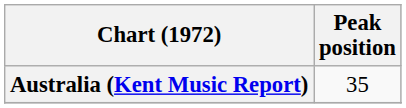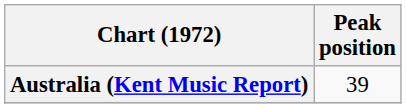 <table class="wikitable sortable plainrowheaders">
 <tr>
 <th>Chart (1972)</th>
 <th>Peak<br>position</th>
 </tr>
 <tr>
 <th scope="row">Australia (<a href='#'>Kent Music Report</a>)</th>
-<td style="text-align:center;">35</td>
+<td style="text-align:center;">39</td>
 </tr>
 <tr>
 </tr>
 <tr>
 </tr>
 <tr>
 </tr>
 </table>
